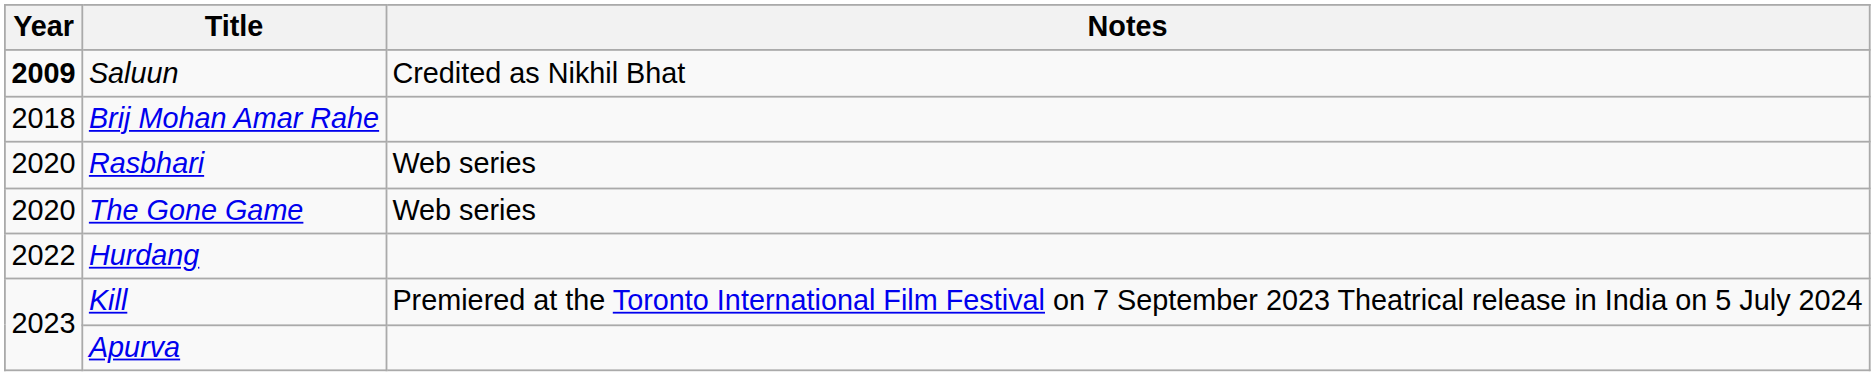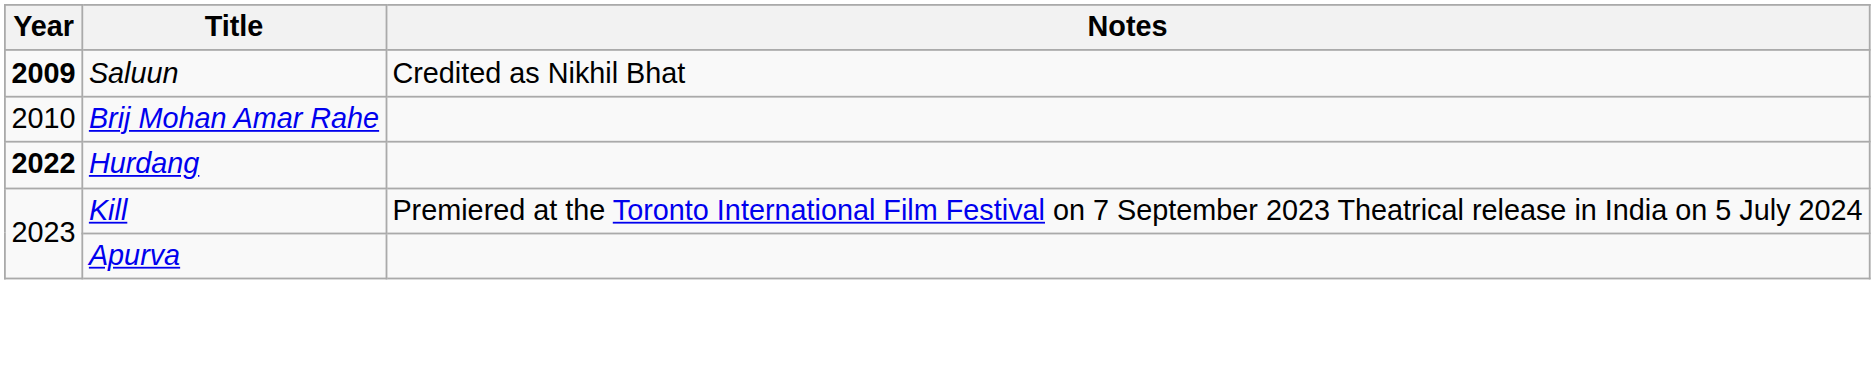 <table class="wikitable">
 <tr>
 <th>Year</th>
 <th>Title</th>
 <th>Notes</th>
 </tr>
 <tr>
 <td><strong>2009</strong></td>
 <td><em>Saluun</em></td>
 <td>Credited as Nikhil Bhat</td>
 </tr>
 <tr>
-<td>2018</td>
+<td>2010</td>
 <td><em><a href='#'>Brij Mohan Amar Rahe</a></em></td>
 <td></td>
 </tr>
 <tr>
-<td>2020</td>
-<td><em><a href='#'>Rasbhari</a></em></td>
-<td>Web series</td>
-</tr>
-<tr>
-<td>2020</td>
-<td><em><a href='#'>The Gone Game</a></em></td>
-<td>Web series</td>
-</tr>
-<tr>
-<td>2022</td>
+<td><strong>2022</strong></td>
 <td><em><a href='#'>Hurdang</a></em></td>
 <td></td>
 </tr>
 <tr>
 <td rowspan="2">2023</td>
 <td><a href='#'><em>Kill</em></a></td>
 <td>Premiered at the <a href='#'>Toronto International Film Festival</a> on 7 September 2023 Theatrical release in India on 5 July 2024</td>
 </tr>
 <tr>
 <td><a href='#'><em>Apurva</em></a></td>
 <td></td>
 </tr>
 </table>
